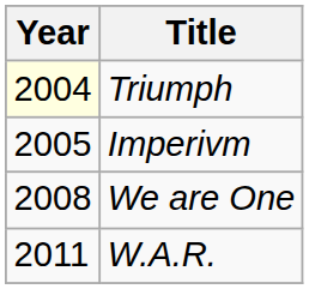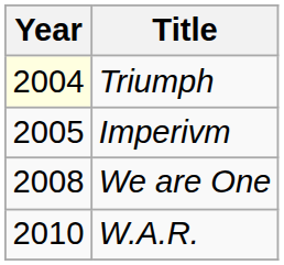 <table class="wikitable">
 <tr>
 <th>Year</th>
 <th>Title</th>
 </tr>
 <tr>
 <td style="background: lightyellow;">2004</td>
 <td><em>Triumph</em></td>
 </tr>
 <tr>
 <td>2005</td>
 <td><em>Imperivm</em></td>
 </tr>
 <tr>
 <td>2008</td>
 <td><em>We are One</em></td>
 </tr>
 <tr>
-<td>2011</td>
+<td>2010</td>
 <td><em>W.A.R.</em></td>
 </tr>
 </table>
